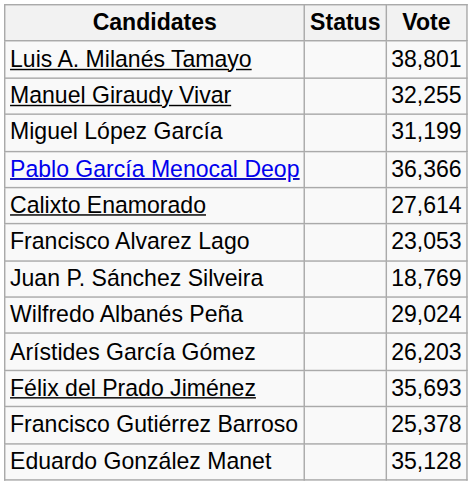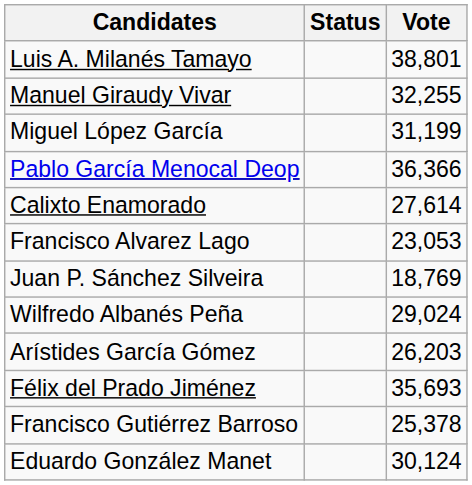 <table class="wikitable sortable">
 <tr>
 <th>Candidates</th>
 <th>Status</th>
 <th>Vote</th>
 </tr>
 <tr>
 <td><u>Luis A. Milanés Tamayo</u></td>
 <td></td>
 <td>38,801</td>
 </tr>
 <tr>
 <td><u>Manuel Giraudy Vivar</u></td>
 <td></td>
 <td>32,255</td>
 </tr>
 <tr>
 <td>Miguel López García</td>
 <td></td>
 <td>31,199</td>
 </tr>
 <tr>
 <td><u><a href='#'>Pablo García Menocal Deop</a></u></td>
 <td></td>
 <td>36,366</td>
 </tr>
 <tr>
 <td><u>Calixto Enamorado</u></td>
 <td></td>
 <td>27,614</td>
 </tr>
 <tr>
 <td>Francisco Alvarez Lago</td>
 <td></td>
 <td>23,053</td>
 </tr>
 <tr>
 <td>Juan P. Sánchez Silveira</td>
 <td></td>
 <td>18,769</td>
 </tr>
 <tr>
 <td>Wilfredo Albanés Peña</td>
 <td></td>
 <td>29,024</td>
 </tr>
 <tr>
 <td>Arístides García Gómez</td>
 <td></td>
 <td>26,203</td>
 </tr>
 <tr>
 <td><u>Félix del Prado Jiménez</u></td>
 <td></td>
 <td>35,693</td>
 </tr>
 <tr>
 <td>Francisco Gutiérrez Barroso</td>
 <td></td>
 <td>25,378</td>
 </tr>
 <tr>
 <td>Eduardo González Manet</td>
 <td></td>
-<td>35,128</td>
+<td>30,124</td>
 </tr>
 </table>
